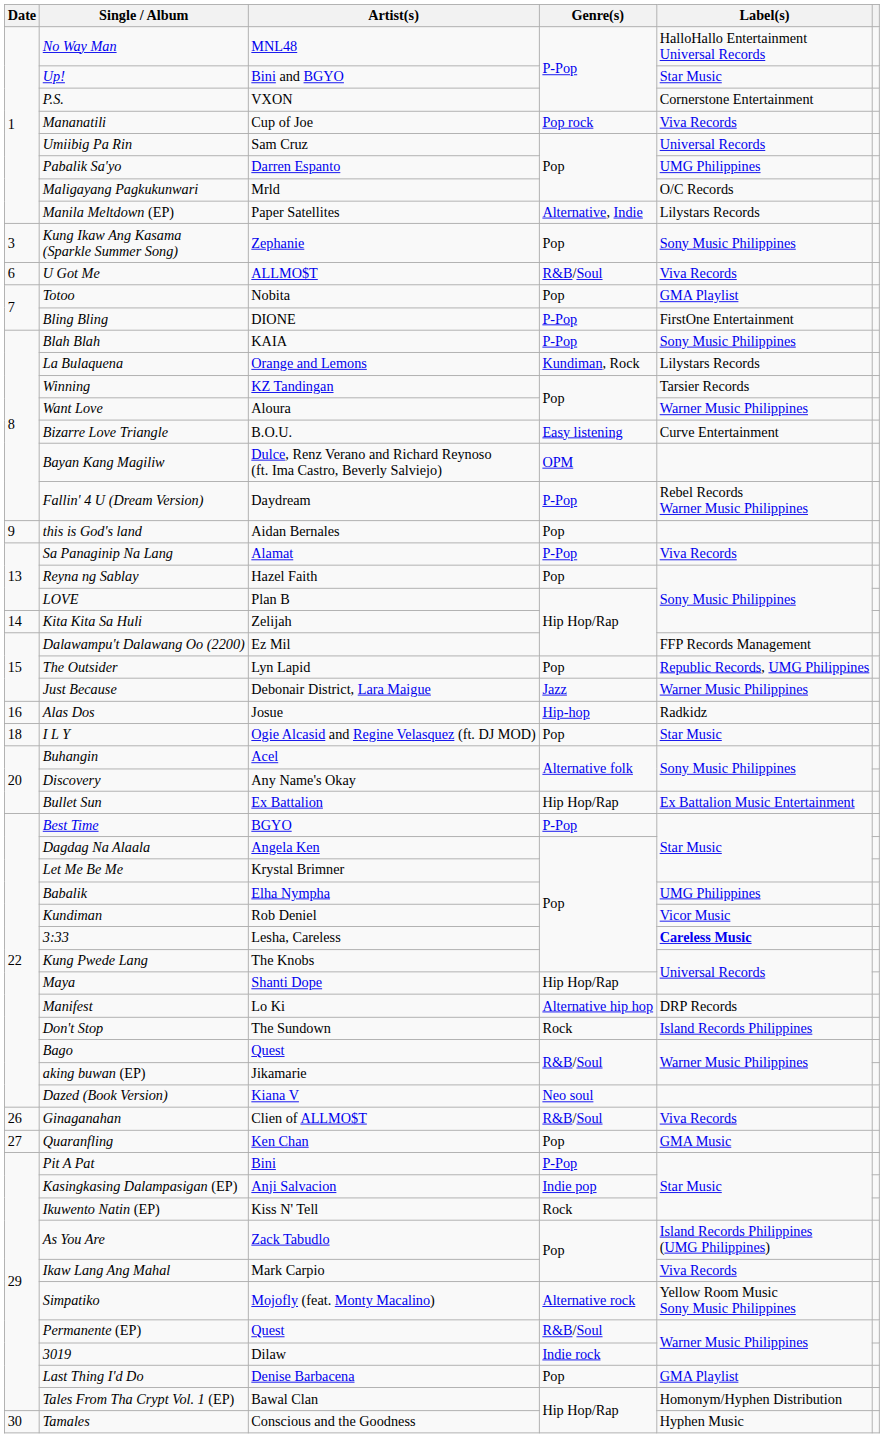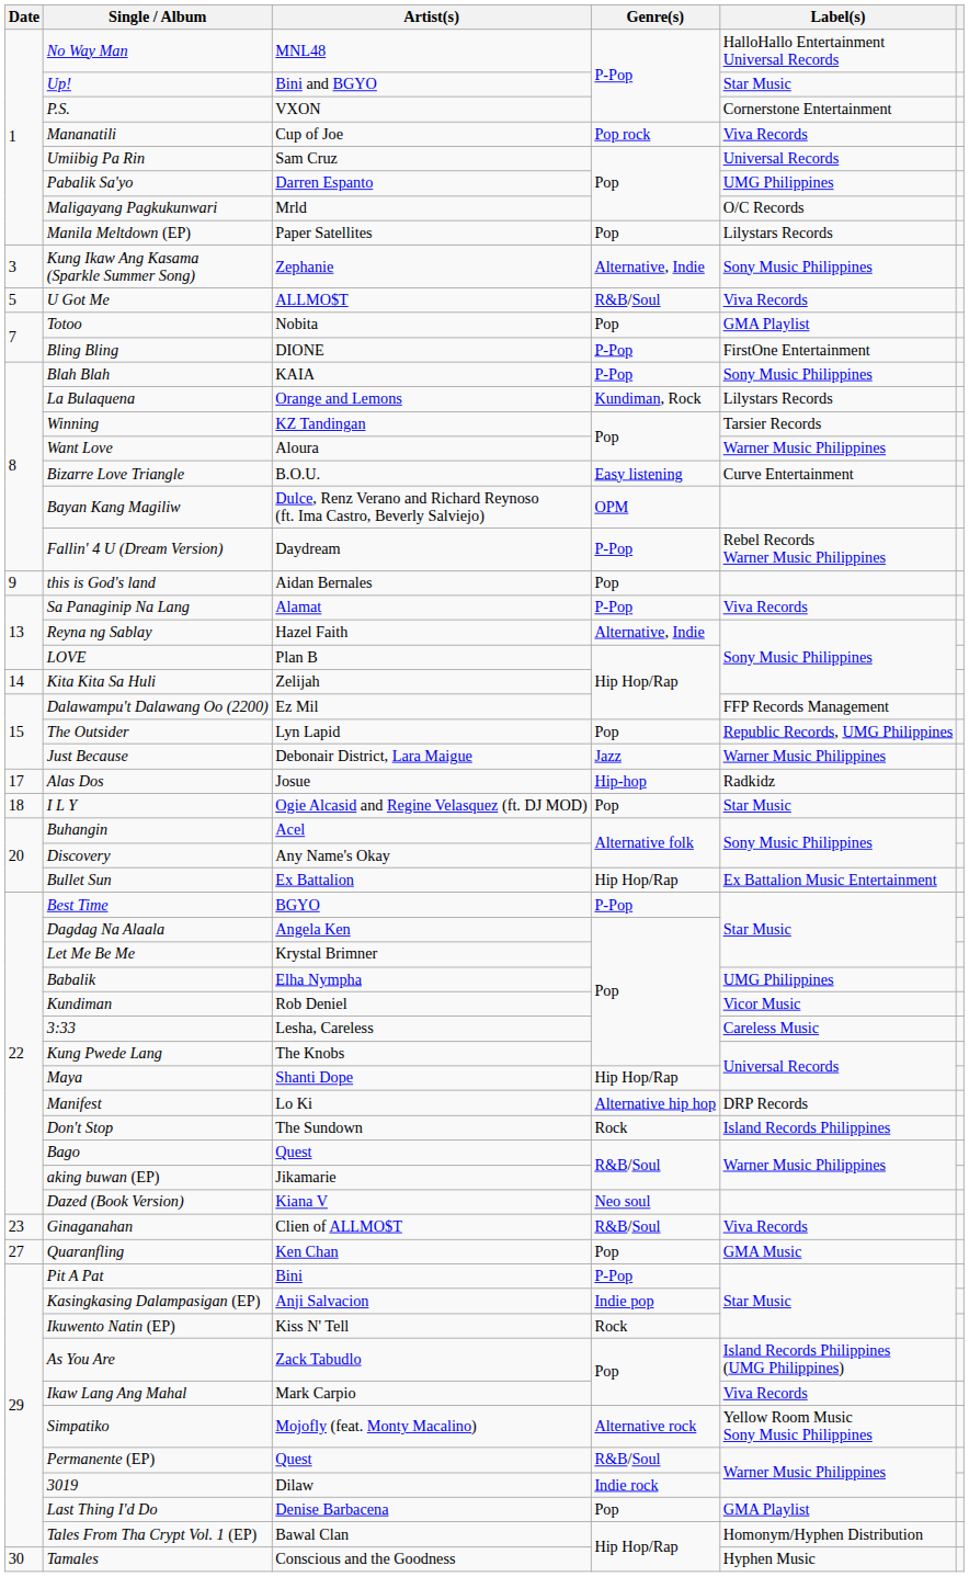 <table class="wikitable">
 <tr>
 <th>Date</th>
 <th>Single / Album</th>
 <th>Artist(s)</th>
 <th>Genre(s)</th>
 <th>Label(s)</th>
 <th></th>
 </tr>
 <tr>
 <td rowspan="8">1</td>
 <td><em><a href='#'>No Way Man</a></em></td>
 <td><a href='#'>MNL48</a></td>
 <td rowspan="3"><a href='#'>P-Pop</a></td>
 <td>HalloHallo Entertainment<br> <a href='#'>Universal Records</a></td>
 <td></td>
 </tr>
 <tr>
 <td><em><a href='#'>Up!</a></em></td>
 <td><a href='#'>Bini</a> and <a href='#'>BGYO</a></td>
 <td><a href='#'>Star Music</a></td>
 <td></td>
 </tr>
 <tr>
 <td><em>P.S.</em></td>
 <td>VXON</td>
 <td>Cornerstone Entertainment</td>
 <td></td>
 </tr>
 <tr>
 <td><em>Mananatili</em></td>
 <td>Cup of Joe</td>
 <td><a href='#'>Pop rock</a></td>
 <td><a href='#'>Viva Records</a></td>
 <td></td>
 </tr>
 <tr>
 <td><em>Umiibig Pa Rin</em></td>
 <td>Sam Cruz</td>
 <td rowspan="3">Pop</td>
 <td><a href='#'>Universal Records</a></td>
 <td></td>
 </tr>
 <tr>
 <td><em>Pabalik Sa'yo</em></td>
 <td><a href='#'>Darren Espanto</a></td>
 <td><a href='#'>UMG Philippines</a></td>
 <td></td>
 </tr>
 <tr>
 <td><em>Maligayang Pagkukunwari</em></td>
 <td>Mrld</td>
 <td>O/C Records</td>
 <td></td>
 </tr>
 <tr>
 <td><em>Manila Meltdown</em> (EP)</td>
 <td>Paper Satellites</td>
-<td><a href='#'>Alternative</a>, <a href='#'>Indie</a></td>
+<td>Pop</td>
 <td>Lilystars Records</td>
 <td></td>
 </tr>
 <tr>
 <td>3</td>
 <td><em>Kung Ikaw Ang Kasama<br>(Sparkle Summer Song)</em></td>
 <td><a href='#'>Zephanie</a></td>
-<td>Pop</td>
+<td><a href='#'>Alternative</a>, <a href='#'>Indie</a></td>
 <td><a href='#'>Sony Music Philippines</a></td>
 <td></td>
 </tr>
 <tr>
-<td>6</td>
+<td>5</td>
 <td><em>U Got Me</em></td>
 <td><a href='#'>ALLMO$T</a></td>
 <td><a href='#'>R&B</a>/<a href='#'>Soul</a></td>
 <td><a href='#'>Viva Records</a></td>
 <td></td>
 </tr>
 <tr>
 <td rowspan="2">7</td>
 <td><em>Totoo</em></td>
 <td>Nobita</td>
 <td>Pop</td>
 <td><a href='#'>GMA Playlist</a></td>
 <td></td>
 </tr>
 <tr>
 <td><em>Bling Bling</em></td>
 <td>DIONE</td>
 <td><a href='#'>P-Pop</a></td>
 <td>FirstOne Entertainment</td>
 <td></td>
 </tr>
 <tr>
 <td rowspan="7">8</td>
 <td><em>Blah Blah</em></td>
 <td>KAIA</td>
 <td><a href='#'>P-Pop</a></td>
 <td><a href='#'>Sony Music Philippines</a></td>
 <td></td>
 </tr>
 <tr>
 <td><em>La Bulaquena</em></td>
 <td><a href='#'>Orange and Lemons</a></td>
 <td><a href='#'>Kundiman</a>, Rock</td>
 <td>Lilystars Records</td>
 <td></td>
 </tr>
 <tr>
 <td><em>Winning</em></td>
 <td><a href='#'>KZ Tandingan</a></td>
 <td rowspan="2">Pop</td>
 <td>Tarsier Records</td>
 <td></td>
 </tr>
 <tr>
 <td><em>Want Love</em></td>
 <td>Aloura</td>
 <td><a href='#'>Warner Music Philippines</a></td>
 <td></td>
 </tr>
 <tr>
 <td><em>Bizarre Love Triangle</em></td>
 <td>B.O.U.</td>
 <td><a href='#'>Easy listening</a></td>
 <td>Curve Entertainment</td>
 <td></td>
 </tr>
 <tr>
 <td><em>Bayan Kang Magiliw</em></td>
 <td><a href='#'>Dulce</a>, Renz Verano and Richard Reynoso<br>(ft. Ima Castro, Beverly Salviejo)</td>
 <td><a href='#'>OPM</a></td>
 <td></td>
 <td></td>
 </tr>
 <tr>
 <td><em>Fallin' 4 U (Dream Version)</em></td>
 <td>Daydream</td>
 <td><a href='#'>P-Pop</a></td>
 <td>Rebel Records<br><a href='#'>Warner Music Philippines</a></td>
 <td></td>
 </tr>
 <tr>
 <td>9</td>
 <td><em>this is God's land</em></td>
 <td>Aidan Bernales</td>
 <td>Pop</td>
 <td></td>
 </tr>
 <tr>
 <td rowspan=3>13</td>
 <td><em>Sa Panaginip Na Lang</em></td>
 <td><a href='#'>Alamat</a></td>
 <td><a href='#'>P-Pop</a></td>
 <td><a href='#'>Viva Records</a></td>
 <td></td>
 </tr>
 <tr>
 <td><em>Reyna ng Sablay</em></td>
 <td>Hazel Faith</td>
-<td>Pop</td>
+<td><a href='#'>Alternative</a>, <a href='#'>Indie</a></td>
 <td rowspan=3><a href='#'>Sony Music Philippines</a></td>
 <td></td>
 </tr>
 <tr>
 <td><em>LOVE</em></td>
 <td>Plan B</td>
 <td rowspan=3>Hip Hop/Rap</td>
 <td></td>
 </tr>
 <tr>
 <td>14</td>
 <td><em>Kita Kita Sa Huli</em></td>
 <td>Zelijah</td>
 <td></td>
 </tr>
 <tr>
 <td rowspan="3">15</td>
 <td><em>Dalawampu't Dalawang Oo (2200)</em></td>
 <td>Ez Mil</td>
 <td>FFP Records Management</td>
 <td></td>
 </tr>
 <tr>
 <td><em>The Outsider</em></td>
 <td>Lyn Lapid</td>
 <td>Pop</td>
 <td><a href='#'>Republic Records</a>, <a href='#'>UMG Philippines</a></td>
 <td></td>
 </tr>
 <tr>
 <td><em>Just Because</em></td>
 <td>Debonair District, <a href='#'>Lara Maigue</a></td>
 <td><a href='#'>Jazz</a></td>
 <td><a href='#'>Warner Music Philippines</a></td>
 <td></td>
 </tr>
 <tr>
-<td>16</td>
+<td>17</td>
 <td><em>Alas Dos</em></td>
 <td>Josue</td>
 <td><a href='#'>Hip-hop</a></td>
 <td>Radkidz</td>
 <td></td>
 </tr>
 <tr>
 <td>18</td>
 <td><em>I L Y</em></td>
 <td><a href='#'>Ogie Alcasid</a> and <a href='#'>Regine Velasquez</a> (ft. DJ MOD)</td>
 <td>Pop</td>
 <td><a href='#'>Star Music</a></td>
 <td></td>
 </tr>
 <tr>
 <td rowspan="3">20</td>
 <td><em>Buhangin</em></td>
 <td><a href='#'>Acel</a></td>
 <td rowspan="2"><a href='#'>Alternative folk</a></td>
 <td rowspan="2"><a href='#'>Sony Music Philippines</a></td>
 <td></td>
 </tr>
 <tr>
 <td><em>Discovery</em></td>
 <td>Any Name's Okay</td>
 <td></td>
 </tr>
 <tr>
 <td><em>Bullet Sun</em></td>
 <td><a href='#'>Ex Battalion</a></td>
 <td>Hip Hop/Rap</td>
 <td><a href='#'>Ex Battalion Music Entertainment</a></td>
 <td></td>
 </tr>
 <tr>
 <td rowspan="13">22</td>
 <td><em><a href='#'>Best Time</a></em></td>
 <td><a href='#'>BGYO</a></td>
 <td><a href='#'>P-Pop</a></td>
 <td rowspan="3"><a href='#'>Star Music</a></td>
 <td></td>
 </tr>
 <tr>
 <td><em>Dagdag Na Alaala</em></td>
 <td><a href='#'>Angela Ken</a></td>
 <td rowspan="6">Pop</td>
 <td></td>
 </tr>
 <tr>
 <td><em>Let Me Be Me</em></td>
 <td>Krystal Brimner</td>
 <td></td>
 </tr>
 <tr>
 <td><em>Babalik</em></td>
 <td><a href='#'>Elha Nympha</a></td>
 <td><a href='#'>UMG Philippines</a></td>
 <td></td>
 </tr>
 <tr>
 <td><em>Kundiman</em></td>
 <td>Rob Deniel</td>
 <td><a href='#'>Vicor Music</a></td>
 <td></td>
 </tr>
 <tr>
 <td><em>3:33</em></td>
 <td>Lesha, Careless</td>
-<td><strong><a href='#'>Careless Music</a></strong></td>
+<td><a href='#'>Careless Music</a></td>
 <td></td>
 </tr>
 <tr>
 <td><em>Kung Pwede Lang</em></td>
 <td>The Knobs</td>
 <td rowspan="2"><a href='#'>Universal Records</a></td>
 <td></td>
 </tr>
 <tr>
 <td><em>Maya</em></td>
 <td><a href='#'>Shanti Dope</a></td>
 <td>Hip Hop/Rap</td>
 <td></td>
 </tr>
 <tr>
 <td><em>Manifest</em></td>
 <td>Lo Ki</td>
 <td><a href='#'>Alternative hip hop</a></td>
 <td>DRP Records</td>
 <td></td>
 </tr>
 <tr>
 <td><em>Don't Stop</em></td>
 <td>The Sundown</td>
 <td>Rock</td>
 <td><a href='#'>Island Records Philippines</a></td>
 <td></td>
 </tr>
 <tr>
 <td><em>Bago</em></td>
 <td><a href='#'>Quest</a></td>
 <td rowspan="2"><a href='#'>R&B</a>/<a href='#'>Soul</a></td>
 <td rowspan="2"><a href='#'>Warner Music Philippines</a></td>
 <td></td>
 </tr>
 <tr>
 <td><em>aking buwan</em> (EP)</td>
 <td>Jikamarie</td>
 <td></td>
 </tr>
 <tr>
 <td><em>Dazed (Book Version)</em></td>
 <td><a href='#'>Kiana V</a></td>
 <td><a href='#'>Neo soul</a></td>
 <td></td>
 <td></td>
 </tr>
 <tr>
-<td>26</td>
+<td>23</td>
 <td><em>Ginaganahan</em></td>
 <td>Clien of <a href='#'>ALLMO$T</a></td>
 <td><a href='#'>R&B</a>/<a href='#'>Soul</a></td>
 <td><a href='#'>Viva Records</a></td>
 <td></td>
 </tr>
 <tr>
 <td>27</td>
 <td><em>Quaranfling</em></td>
 <td><a href='#'>Ken Chan</a></td>
 <td>Pop</td>
 <td><a href='#'>GMA Music</a></td>
 <td></td>
 </tr>
 <tr>
 <td rowspan="10">29</td>
 <td><em>Pit A Pat</em></td>
 <td><a href='#'>Bini</a></td>
 <td><a href='#'>P-Pop</a></td>
 <td rowspan="3"><a href='#'>Star Music</a></td>
 <td></td>
 </tr>
 <tr>
 <td><em>Kasingkasing Dalampasigan</em> (EP)</td>
 <td><a href='#'>Anji Salvacion</a></td>
 <td><a href='#'>Indie pop</a></td>
 <td></td>
 </tr>
 <tr>
 <td><em>Ikuwento Natin</em> (EP)</td>
 <td>Kiss N' Tell</td>
 <td>Rock</td>
 <td></td>
 </tr>
 <tr>
 <td><em>As You Are</em></td>
 <td><a href='#'>Zack Tabudlo</a></td>
 <td rowspan="2">Pop</td>
 <td><a href='#'>Island Records Philippines</a><br>(<a href='#'>UMG Philippines</a>)</td>
 <td></td>
 </tr>
 <tr>
 <td><em>Ikaw Lang Ang Mahal</em></td>
 <td>Mark Carpio</td>
 <td><a href='#'>Viva Records</a></td>
 <td></td>
 </tr>
 <tr>
 <td><em>Simpatiko</em></td>
 <td><a href='#'>Mojofly</a> (feat. <a href='#'>Monty Macalino</a>)</td>
 <td><a href='#'>Alternative rock</a></td>
 <td>Yellow Room Music<br><a href='#'>Sony Music Philippines</a></td>
 <td></td>
 </tr>
 <tr>
 <td><em>Permanente</em> (EP)</td>
 <td><a href='#'>Quest</a></td>
 <td><a href='#'>R&B</a>/<a href='#'>Soul</a></td>
 <td rowspan="2"><a href='#'>Warner Music Philippines</a></td>
 <td></td>
 </tr>
 <tr>
 <td><em>3019</em></td>
 <td>Dilaw</td>
 <td><a href='#'>Indie rock</a></td>
 <td></td>
 </tr>
 <tr>
 <td><em>Last Thing I'd Do</em></td>
 <td><a href='#'>Denise Barbacena</a></td>
 <td>Pop</td>
 <td><a href='#'>GMA Playlist</a></td>
 <td></td>
 </tr>
 <tr>
 <td><em>Tales From Tha Crypt Vol. 1</em> (EP)</td>
 <td>Bawal Clan</td>
 <td rowspan=2>Hip Hop/Rap</td>
 <td>Homonym/Hyphen Distribution</td>
 <td></td>
 </tr>
 <tr>
 <td>30</td>
 <td><em>Tamales</em></td>
 <td>Conscious and the Goodness</td>
 <td>Hyphen Music</td>
 <td></td>
 </tr>
 </table>
